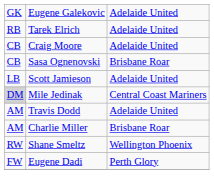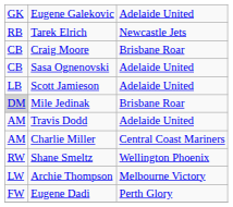 <table class="wikitable">
 <tr>
 <td><a href='#'>GK</a></td>
 <td> <a href='#'>Eugene Galekovic</a></td>
 <td><a href='#'>Adelaide United</a></td>
 </tr>
 <tr>
 <td><a href='#'>RB</a></td>
 <td> <a href='#'>Tarek Elrich</a></td>
-<td><a href='#'>Adelaide United</a></td>
+<td><a href='#'>Newcastle Jets</a></td>
 </tr>
 <tr>
 <td><a href='#'>CB</a></td>
 <td> <a href='#'>Craig Moore</a></td>
-<td><a href='#'>Adelaide United</a></td>
+<td><a href='#'>Brisbane Roar</a></td>
 </tr>
 <tr>
 <td><a href='#'>CB</a></td>
 <td> <a href='#'>Sasa Ognenovski</a></td>
-<td><a href='#'>Brisbane Roar</a></td>
+<td><a href='#'>Adelaide United</a></td>
 </tr>
 <tr>
 <td><a href='#'>LB</a></td>
 <td> <a href='#'>Scott Jamieson</a></td>
 <td><a href='#'>Adelaide United</a></td>
 </tr>
 <tr>
 <td style="background: lightgrey;"><a href='#'>DM</a></td>
 <td> <a href='#'>Mile Jedinak</a></td>
-<td><a href='#'>Central Coast Mariners</a></td>
+<td><a href='#'>Brisbane Roar</a></td>
 </tr>
 <tr>
 <td><a href='#'>AM</a></td>
 <td> <a href='#'>Travis Dodd</a></td>
 <td><a href='#'>Adelaide United</a></td>
 </tr>
 <tr>
 <td><a href='#'>AM</a></td>
 <td> <a href='#'>Charlie Miller</a></td>
-<td><a href='#'>Brisbane Roar</a></td>
+<td><a href='#'>Central Coast Mariners</a></td>
 </tr>
 <tr>
 <td><a href='#'>RW</a></td>
 <td> <a href='#'>Shane Smeltz</a></td>
 <td><a href='#'>Wellington Phoenix</a></td>
+</tr>
+<tr>
+<td><a href='#'>LW</a></td>
+<td> <a href='#'>Archie Thompson</a></td>
+<td><a href='#'>Melbourne Victory</a></td>
 </tr>
 <tr>
 <td><a href='#'>FW</a></td>
 <td> <a href='#'>Eugene Dadi</a></td>
 <td><a href='#'>Perth Glory</a></td>
 </tr>
 <tr>
 </tr>
 </table>
